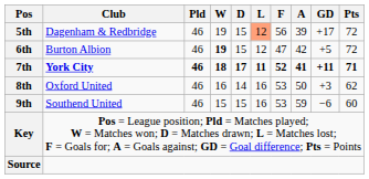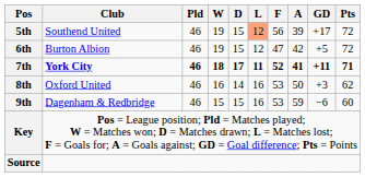 <table class="wikitable" style="text-align:center">
 <tr>
 <th scope=col>Pos</th>
 <th scope=col>Club</th>
 <th scope=col>Pld</th>
 <th scope=col>W</th>
 <th scope=col>D</th>
 <th scope=col>L</th>
 <th scope=col>F</th>
 <th scope=col>A</th>
 <th scope=col>GD</th>
 <th scope=col>Pts</th>
 </tr>
 <tr>
 <th scope=row>5th</th>
-<td align=left><a href='#'>Dagenham & Redbridge</a></td>
+<td align=left><a href='#'>Southend United</a></td>
 <td>46</td>
 <td>19</td>
 <td>15</td>
 <td style="background: lightsalmon;">12</td>
 <td>56</td>
 <td>39</td>
 <td>+17</td>
 <td>72</td>
 </tr>
 <tr>
 <th scope=row>6th</th>
 <td align=left><a href='#'>Burton Albion</a></td>
 <td>46</td>
-<td><strong>19</strong></td>
+<td>19</td>
 <td>15</td>
 <td>12</td>
 <td>47</td>
 <td>42</td>
 <td>+5</td>
 <td>72</td>
 </tr>
 <tr style=font-weight:bold>
 <th scope=row>7th</th>
 <td align=left><a href='#'>York City</a></td>
 <td>46</td>
 <td>18</td>
 <td>17</td>
 <td>11</td>
 <td>52</td>
 <td>41</td>
 <td>+11</td>
 <td>71</td>
 </tr>
 <tr>
 <th scope=row>8th</th>
 <td align=left><a href='#'>Oxford United</a></td>
 <td>46</td>
 <td>16</td>
 <td>14</td>
 <td>16</td>
 <td>53</td>
 <td>50</td>
 <td>+3</td>
 <td>62</td>
 </tr>
 <tr>
 <th scope=row>9th</th>
-<td align=left><a href='#'>Southend United</a></td>
+<td align=left><a href='#'>Dagenham & Redbridge</a></td>
 <td>46</td>
 <td>15</td>
 <td>15</td>
 <td>16</td>
 <td>53</td>
 <td>59</td>
 <td>−6</td>
 <td>60</td>
 </tr>
 <tr>
 <th scope=row>Key</th>
 <td colspan=9><strong>Pos</strong> = League position; <strong>Pld</strong> = Matches played;<br><strong>W</strong> = Matches won; <strong>D</strong> = Matches drawn; <strong>L</strong> = Matches lost;<br><strong>F</strong> = Goals for; <strong>A</strong> = Goals against; <strong>GD</strong> = <a href='#'>Goal difference</a>; <strong>Pts</strong> = Points</td>
 </tr>
 <tr>
 <th scope=row>Source</th>
 <td colspan=9></td>
 </tr>
 </table>
